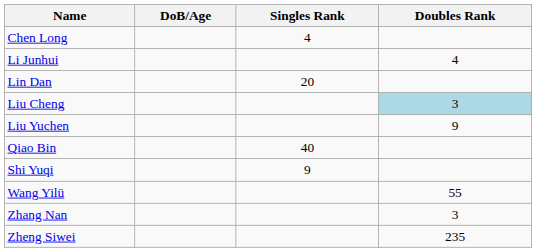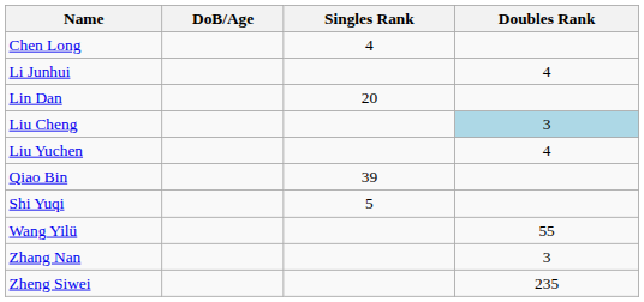 <table class="wikitable"  style="width:600px; font-size:95%;">
 <tr>
 <th align="left">Name</th>
 <th align="left">DoB/Age</th>
 <th align="left">Singles Rank</th>
 <th align="left">Doubles Rank</th>
 </tr>
 <tr>
 <td><a href='#'>Chen Long</a></td>
 <td></td>
 <td align="center">4</td>
 <td align="center"></td>
 </tr>
 <tr>
 <td><a href='#'>Li Junhui</a></td>
 <td></td>
 <td align="center"></td>
 <td align="center">4</td>
 </tr>
 <tr>
 <td><a href='#'>Lin Dan</a></td>
 <td></td>
 <td align="center">20</td>
 <td align="center"></td>
 </tr>
 <tr>
 <td><a href='#'>Liu Cheng</a></td>
 <td></td>
 <td align="center"></td>
 <td align="center" style="background: lightblue;">3</td>
 </tr>
 <tr>
 <td><a href='#'>Liu Yuchen</a></td>
 <td></td>
 <td align="center"></td>
-<td align="center">9</td>
+<td align="center">4</td>
 </tr>
 <tr>
 <td><a href='#'>Qiao Bin</a></td>
 <td></td>
-<td align="center">40</td>
+<td align="center">39</td>
 <td align="center"></td>
 </tr>
 <tr>
 <td><a href='#'>Shi Yuqi</a></td>
 <td></td>
-<td align="center">9</td>
+<td align="center">5</td>
 <td align="center"></td>
 </tr>
 <tr>
 <td><a href='#'>Wang Yilü</a></td>
 <td></td>
 <td align="center"></td>
 <td align="center">55</td>
 </tr>
 <tr>
 <td><a href='#'>Zhang Nan</a></td>
 <td></td>
 <td align="center"></td>
 <td align="center">3</td>
 </tr>
 <tr>
 <td><a href='#'>Zheng Siwei</a></td>
 <td></td>
 <td align="center"></td>
 <td align="center">235</td>
 </tr>
 </table>
